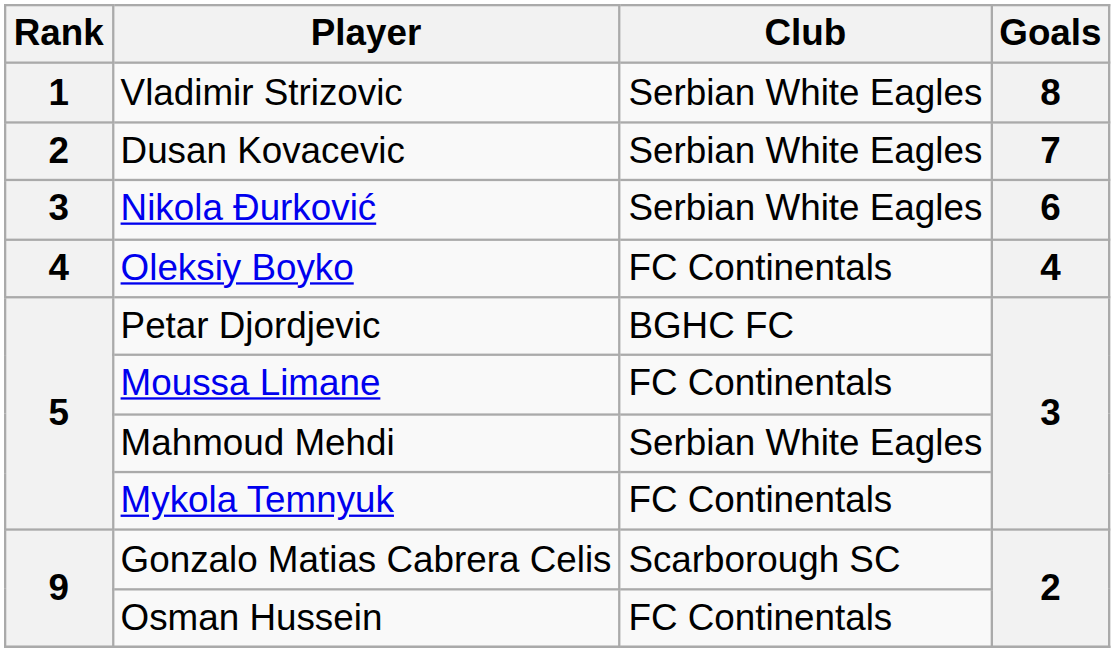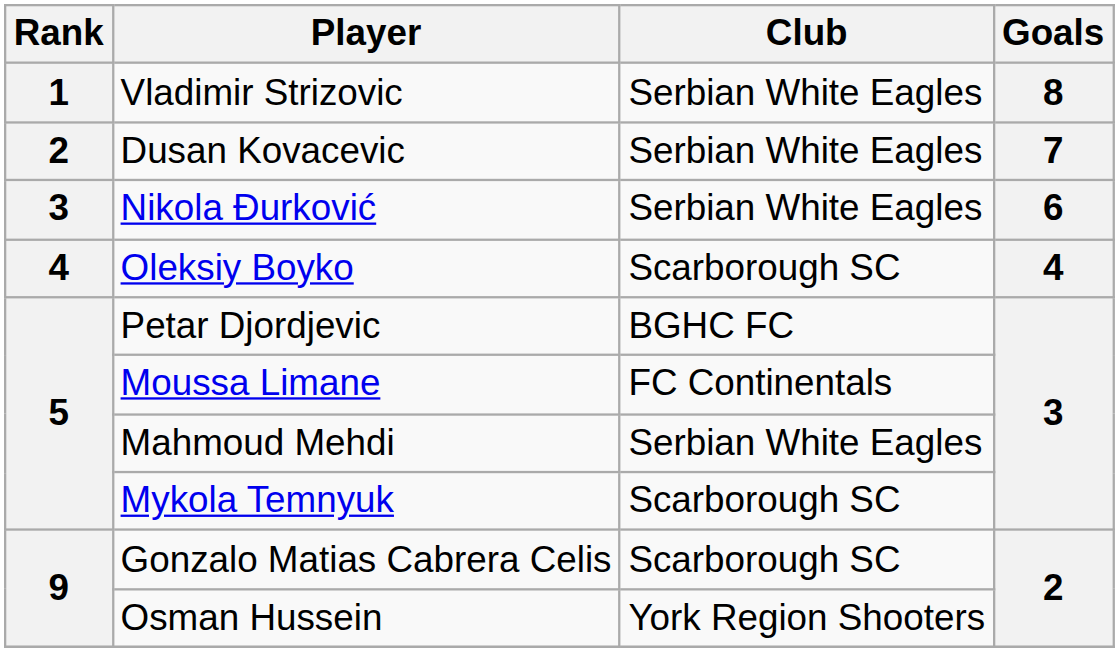 <table class="wikitable sortable">
 <tr>
 <th>Rank</th>
 <th>Player</th>
 <th>Club</th>
 <th>Goals</th>
 </tr>
 <tr>
 <th>1</th>
 <td align="left">Vladimir Strizovic</td>
 <td align="left">Serbian White Eagles</td>
 <th>8</th>
 </tr>
 <tr>
 <th>2</th>
 <td align="left">Dusan Kovacevic</td>
 <td align="left">Serbian White Eagles</td>
 <th>7</th>
 </tr>
 <tr>
 <th>3</th>
 <td align="left"><a href='#'>Nikola Đurković</a></td>
 <td align="left">Serbian White Eagles</td>
 <th>6</th>
 </tr>
 <tr>
 <th>4</th>
 <td align="left"><a href='#'>Oleksiy Boyko</a></td>
-<td align="left">FC Continentals</td>
+<td align="left">Scarborough SC</td>
 <th>4</th>
 </tr>
 <tr>
 <th rowspan="4">5</th>
 <td align="left">Petar Djordjevic</td>
 <td align="left">BGHC FC</td>
 <th rowspan="4">3</th>
 </tr>
 <tr>
 <td align="left"><a href='#'>Moussa Limane</a></td>
 <td align="left">FC Continentals</td>
 </tr>
 <tr>
 <td align="left">Mahmoud Mehdi</td>
 <td align="left">Serbian White Eagles</td>
 </tr>
 <tr>
 <td align="left"><a href='#'>Mykola Temnyuk</a></td>
-<td align="left">FC Continentals</td>
+<td align="left">Scarborough SC</td>
 </tr>
 <tr>
 <th rowspan="2">9</th>
 <td align="left">Gonzalo Matias Cabrera Celis</td>
 <td align="left">Scarborough SC</td>
 <th rowspan="2">2</th>
 </tr>
 <tr>
 <td align="left">Osman Hussein</td>
-<td align="left">FC Continentals</td>
+<td align="left">York Region Shooters</td>
 </tr>
 <tr>
 </tr>
 </table>
